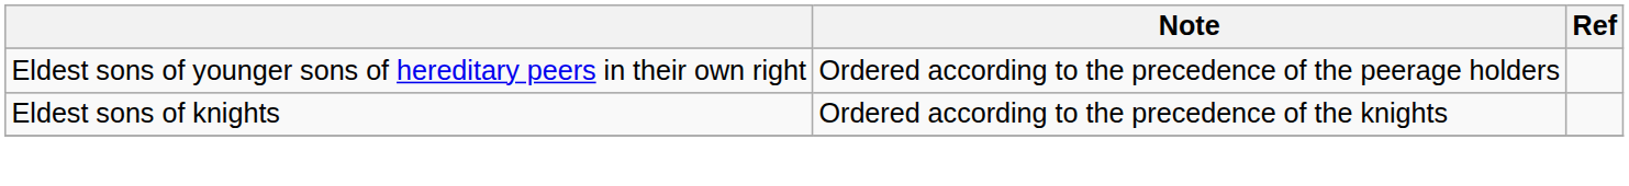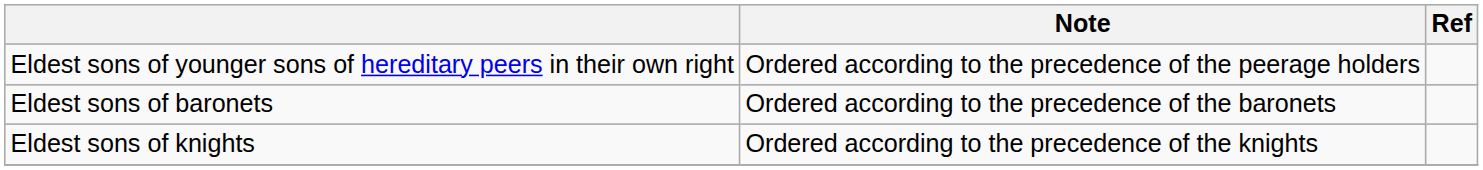 <table class="wikitable">
 <tr>
 <th></th>
 <th>Note</th>
 <th>Ref</th>
 </tr>
 <tr>
 <td>Eldest sons of younger sons of <a href='#'>hereditary peers</a> in their own right</td>
 <td>Ordered according to the precedence of the peerage holders</td>
 <td></td>
 </tr>
 <tr>
+<td>Eldest sons of baronets</td>
+<td>Ordered according to the precedence of the baronets</td>
+<td></td>
+</tr>
+<tr>
 <td>Eldest sons of knights</td>
 <td>Ordered according to the precedence of the knights</td>
 <td></td>
 </tr>
 <tr>
 </tr>
 </table>
